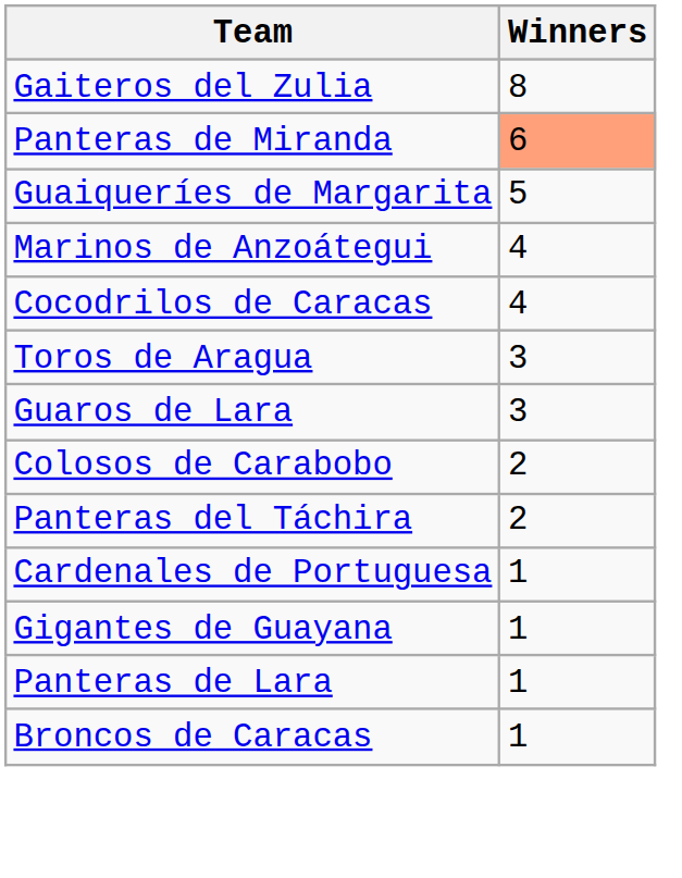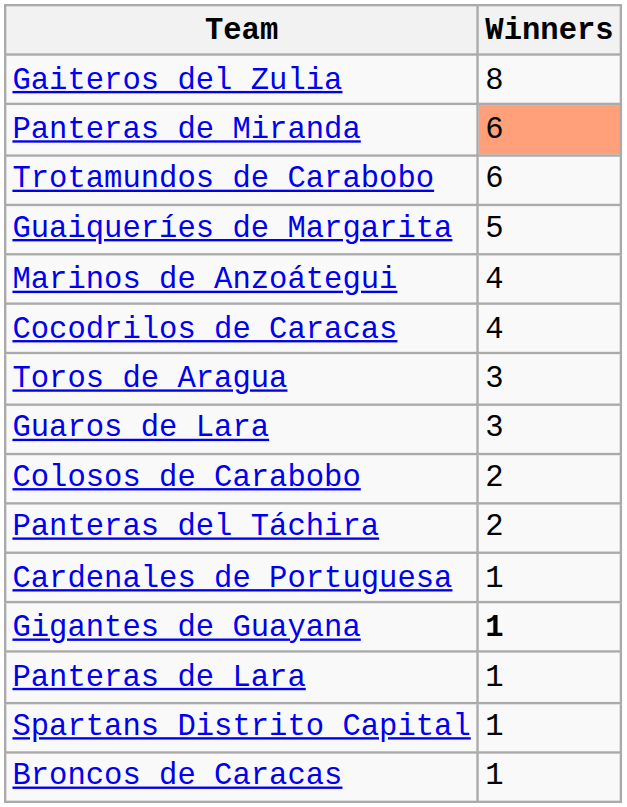 <table class="wikitable sortable">
 <tr>
 <th>Team</th>
 <th>Winners</th>
 </tr>
 <tr>
 <td><a href='#'>Gaiteros del Zulia</a></td>
 <td>8</td>
 </tr>
 <tr>
 <td><a href='#'>Panteras de Miranda</a></td>
 <td style="background: lightsalmon;">6</td>
+</tr>
+<tr>
+<td><a href='#'>Trotamundos de Carabobo</a></td>
+<td>6</td>
 </tr>
 <tr>
 <td><a href='#'>Guaiqueríes de Margarita</a></td>
 <td>5</td>
 </tr>
 <tr>
 <td><a href='#'>Marinos de Anzoátegui</a></td>
 <td>4</td>
 </tr>
 <tr>
 <td><a href='#'>Cocodrilos de Caracas</a></td>
 <td>4</td>
 </tr>
 <tr>
 <td><a href='#'>Toros de Aragua</a></td>
 <td>3</td>
 </tr>
 <tr>
 <td><a href='#'>Guaros de Lara</a></td>
 <td>3</td>
 </tr>
 <tr>
 <td><a href='#'>Colosos de Carabobo</a></td>
 <td>2</td>
 </tr>
 <tr>
 <td><a href='#'>Panteras del Táchira</a></td>
 <td>2</td>
 </tr>
 <tr>
 <td><a href='#'>Cardenales de Portuguesa</a></td>
 <td>1</td>
 </tr>
 <tr>
 <td><a href='#'>Gigantes de Guayana</a></td>
+<td><strong>1</strong></td>
+</tr>
+<tr>
+<td><a href='#'>Panteras de Lara</a></td>
 <td>1</td>
 </tr>
 <tr>
-<td><a href='#'>Panteras de Lara</a></td>
+<td><a href='#'>Spartans Distrito Capital</a></td>
 <td>1</td>
 </tr>
 <tr>
 <td><a href='#'>Broncos de Caracas</a></td>
 <td>1</td>
 </tr>
 </table>
